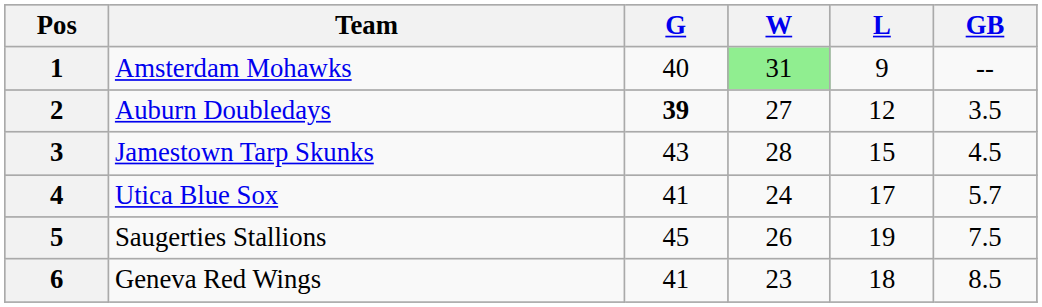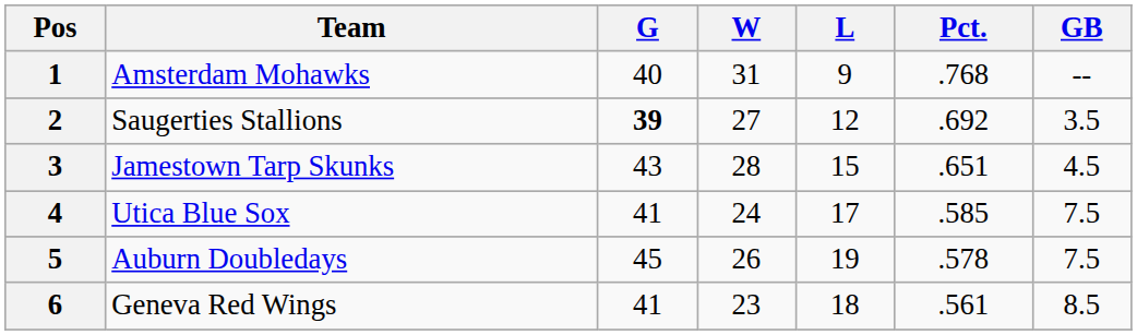 <table class="wikitable plainrowheaders" width="70%" style="text-align:center;">
 <tr>
 <th scope="col" width="5%">Pos</th>
 <th scope="col" width="25%">Team</th>
 <th scope="col" width="5%"><a href='#'>G</a></th>
 <th scope="col" width="5%"><a href='#'>W</a></th>
 <th scope="col" width="5%"><a href='#'>L</a></th>
+<th scope="col" width="7%"><a href='#'>Pct.</a></th>
 <th scope="col" width="5%"><a href='#'>GB</a></th>
 </tr>
 <tr>
 <th>1</th>
 <td style="text-align:left;"><a href='#'>Amsterdam Mohawks</a></td>
 <td>40</td>
-<td style="background: lightgreen;">31</td>
+<td>31</td>
 <td>9</td>
+<td>.768</td>
 <td>--</td>
 </tr>
 <tr>
 <th>2</th>
-<td style="text-align:left;"><a href='#'>Auburn Doubledays</a></td>
+<td style="text-align:left;">Saugerties Stallions</td>
 <td><strong>39</strong></td>
 <td>27</td>
 <td>12</td>
+<td>.692</td>
 <td>3.5</td>
 </tr>
 <tr>
 <th>3</th>
 <td style="text-align:left;"><a href='#'>Jamestown Tarp Skunks</a></td>
 <td>43</td>
 <td>28</td>
 <td>15</td>
+<td>.651</td>
 <td>4.5</td>
 </tr>
 <tr>
 <th>4</th>
 <td style="text-align:left;"><a href='#'>Utica Blue Sox</a></td>
 <td>41</td>
 <td>24</td>
 <td>17</td>
-<td>5.7</td>
+<td>.585</td>
+<td>7.5</td>
 </tr>
 <tr>
 <th>5</th>
-<td style="text-align:left;">Saugerties Stallions</td>
+<td style="text-align:left;"><a href='#'>Auburn Doubledays</a></td>
 <td>45</td>
 <td>26</td>
 <td>19</td>
+<td>.578</td>
 <td>7.5</td>
 </tr>
 <tr>
 <th>6</th>
 <td style="text-align:left;">Geneva Red Wings</td>
 <td>41</td>
 <td>23</td>
 <td>18</td>
+<td>.561</td>
 <td>8.5</td>
 </tr>
 </table>
